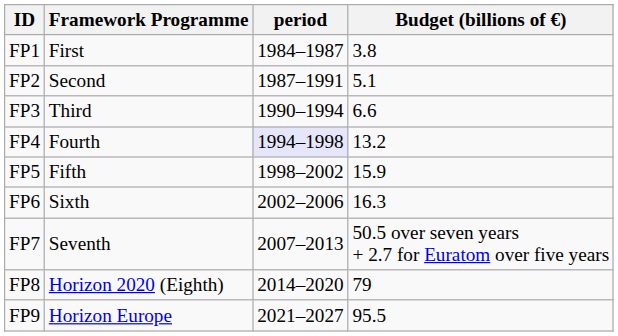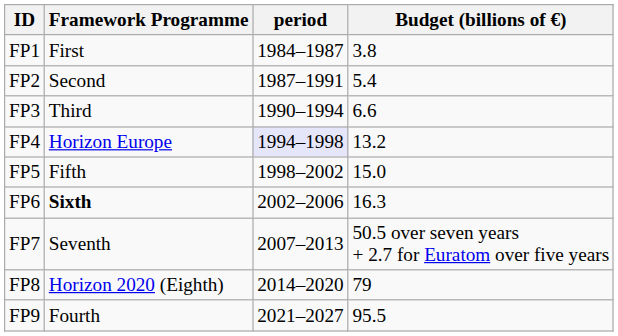 <table class="wikitable">
 <tr>
 <th>ID</th>
 <th>Framework Programme</th>
 <th>period</th>
 <th>Budget (billions of €)</th>
 </tr>
 <tr>
 <td>FP1</td>
 <td>First</td>
 <td>1984–1987</td>
 <td>3.8</td>
 </tr>
 <tr>
 <td>FP2</td>
 <td>Second</td>
 <td>1987–1991</td>
-<td>5.1</td>
+<td>5.4</td>
 </tr>
 <tr>
 <td>FP3</td>
 <td>Third</td>
 <td>1990–1994</td>
 <td>6.6</td>
 </tr>
 <tr>
 <td>FP4</td>
-<td>Fourth</td>
+<td><a href='#'>Horizon Europe</a></td>
 <td style="background: lavender;">1994–1998</td>
 <td>13.2</td>
 </tr>
 <tr>
 <td>FP5</td>
 <td>Fifth</td>
 <td>1998–2002</td>
-<td>15.9</td>
+<td>15.0</td>
 </tr>
 <tr>
 <td>FP6</td>
-<td>Sixth</td>
+<td><strong>Sixth</strong></td>
 <td>2002–2006</td>
 <td>16.3</td>
 </tr>
 <tr>
 <td>FP7</td>
 <td>Seventh</td>
 <td>2007–2013</td>
 <td>50.5 over seven years<br>+ 2.7 for <a href='#'>Euratom</a> over five years</td>
 </tr>
 <tr>
 <td>FP8</td>
 <td><a href='#'>Horizon 2020</a> (Eighth)</td>
 <td>2014–2020</td>
 <td>79</td>
 </tr>
 <tr>
 <td>FP9</td>
-<td><a href='#'>Horizon Europe</a></td>
+<td>Fourth</td>
 <td>2021–2027</td>
 <td>95.5</td>
 </tr>
 </table>
